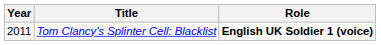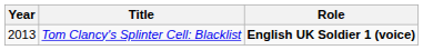 <table class="wikitable sortable">
 <tr>
 <th>Year</th>
 <th>Title</th>
 <th>Role</th>
 </tr>
 <tr>
-<td>2011</td>
+<td>2013</td>
 <td><em><a href='#'>Tom Clancy's Splinter Cell: Blacklist</a></em></td>
 <td><strong>English UK Soldier 1 (voice)</strong></td>
 </tr>
 </table>
